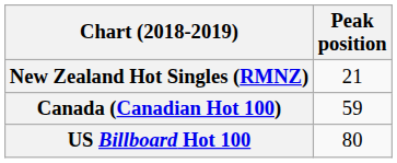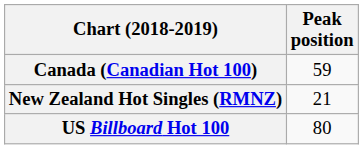 <table class="wikitable sortable plainrowheaders"  style="text-align:center;">
 <tr>
 <th>Chart (2018-2019)</th>
 <th>Peak<br>position</th>
 </tr>
 <tr>
+<th scope="row">Canada (<a href='#'>Canadian Hot 100</a>)</th>
+<td>59</td>
+</tr>
+<tr>
 <th scope="row">New Zealand Hot Singles (<a href='#'>RMNZ</a>)</th>
 <td>21</td>
-</tr>
-<tr>
-<th scope="row">Canada (<a href='#'>Canadian Hot 100</a>)</th>
-<td>59</td>
 </tr>
 <tr>
 <th scope="row">US <a href='#'><em>Billboard</em> Hot 100</a></th>
 <td>80</td>
 </tr>
 </table>
